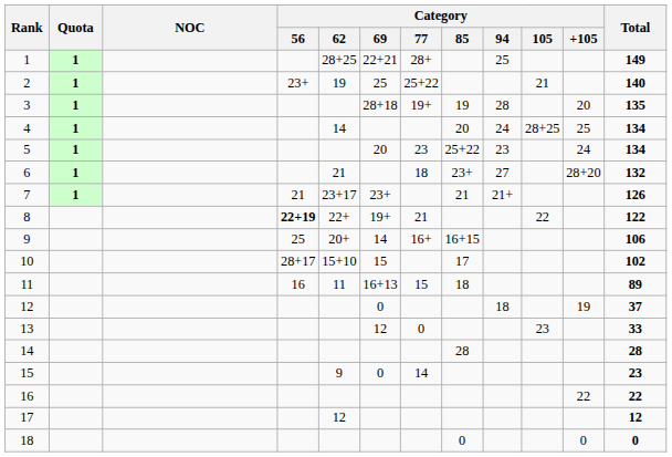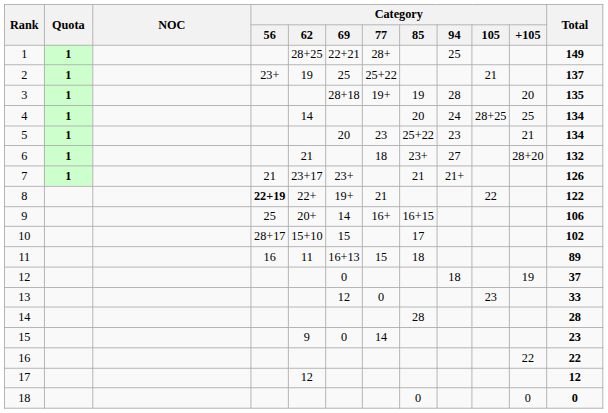 <table class="wikitable" style="text-align:center; font-size:90%">
 <tr>
 <th rowspan=2 width=40>Rank</th>
 <th rowspan=2 width=50>Quota</th>
 <th rowspan=2 width=180>NOC</th>
 <th colspan=8>Category</th>
 <th rowspan=2 width=60>Total</th>
 </tr>
 <tr>
 <th width=35>56</th>
 <th width=35>62</th>
 <th width=35>69</th>
 <th width=35>77</th>
 <th width=35>85</th>
 <th width=35>94</th>
 <th width=35>105</th>
 <th width=35>+105</th>
 </tr>
 <tr>
 <td>1</td>
 <td bgcolor=#ccffcc><strong>1</strong></td>
 <td align=left></td>
 <td></td>
 <td>28+25</td>
 <td>22+21</td>
 <td>28+</td>
 <td></td>
 <td>25</td>
 <td></td>
 <td></td>
 <td><strong>149</strong></td>
 </tr>
 <tr>
 <td>2</td>
 <td bgcolor=#ccffcc><strong>1</strong></td>
 <td align=left></td>
 <td>23+</td>
 <td>19</td>
 <td>25</td>
 <td>25+22</td>
 <td></td>
 <td></td>
 <td>21</td>
 <td></td>
-<td><strong>140</strong></td>
+<td><strong>137</strong></td>
 </tr>
 <tr>
 <td>3</td>
 <td bgcolor=#ccffcc><strong>1</strong></td>
 <td align=left></td>
 <td></td>
 <td></td>
 <td>28+18</td>
 <td>19+</td>
 <td>19</td>
 <td>28</td>
 <td></td>
 <td>20</td>
 <td><strong>135</strong></td>
 </tr>
 <tr>
 <td>4</td>
 <td bgcolor=#ccffcc><strong>1</strong></td>
 <td align=left></td>
 <td></td>
 <td>14</td>
 <td></td>
 <td></td>
 <td>20</td>
 <td>24</td>
 <td>28+25</td>
 <td>25</td>
 <td><strong>134</strong></td>
 </tr>
 <tr>
 <td>5</td>
 <td bgcolor=#ccffcc><strong>1</strong></td>
 <td align=left></td>
 <td></td>
 <td></td>
 <td>20</td>
 <td>23</td>
 <td>25+22</td>
 <td>23</td>
 <td></td>
-<td>24</td>
+<td>21</td>
 <td><strong>134</strong></td>
 </tr>
 <tr>
 <td>6</td>
 <td bgcolor=#ccffcc><strong>1</strong></td>
 <td align=left></td>
 <td></td>
 <td>21</td>
 <td></td>
 <td>18</td>
 <td>23+</td>
 <td>27</td>
 <td></td>
 <td>28+20</td>
 <td><strong>132</strong></td>
 </tr>
 <tr>
 <td>7</td>
 <td bgcolor=#ccffcc><strong>1</strong></td>
 <td align=left></td>
 <td>21</td>
 <td>23+17</td>
 <td>23+</td>
 <td></td>
 <td>21</td>
 <td>21+</td>
 <td></td>
 <td></td>
 <td><strong>126</strong></td>
 </tr>
 <tr>
 <td>8</td>
 <td></td>
 <td align=left></td>
 <td><strong>22+19</strong></td>
 <td>22+</td>
 <td>19+</td>
 <td>21</td>
 <td></td>
 <td></td>
 <td>22</td>
 <td></td>
 <td><strong>122</strong></td>
 </tr>
 <tr>
 <td>9</td>
 <td></td>
 <td align=left></td>
 <td>25</td>
 <td>20+</td>
 <td>14</td>
 <td>16+</td>
 <td>16+15</td>
 <td></td>
 <td></td>
 <td></td>
 <td><strong>106</strong></td>
 </tr>
 <tr>
 <td>10</td>
 <td></td>
 <td align=left></td>
 <td>28+17</td>
 <td>15+10</td>
 <td>15</td>
 <td></td>
 <td>17</td>
 <td></td>
 <td></td>
 <td></td>
 <td><strong>102</strong></td>
 </tr>
 <tr>
 <td>11</td>
 <td></td>
 <td align=left></td>
 <td>16</td>
 <td>11</td>
 <td>16+13</td>
 <td>15</td>
 <td>18</td>
 <td></td>
 <td></td>
 <td></td>
 <td><strong>89</strong></td>
 </tr>
 <tr>
 <td>12</td>
 <td></td>
 <td align=left></td>
 <td></td>
 <td></td>
 <td>0</td>
 <td></td>
 <td></td>
 <td>18</td>
 <td></td>
 <td>19</td>
 <td><strong>37</strong></td>
 </tr>
 <tr>
 <td>13</td>
 <td></td>
 <td align=left></td>
 <td></td>
 <td></td>
 <td>12</td>
 <td>0</td>
 <td></td>
 <td></td>
 <td>23</td>
 <td></td>
 <td><strong>33</strong></td>
 </tr>
 <tr>
 <td>14</td>
 <td></td>
 <td align=left></td>
 <td></td>
 <td></td>
 <td></td>
 <td></td>
 <td>28</td>
 <td></td>
 <td></td>
 <td></td>
 <td><strong>28 </strong></td>
 </tr>
 <tr>
 <td>15</td>
 <td></td>
 <td align=left></td>
 <td></td>
 <td>9</td>
 <td>0</td>
 <td>14</td>
 <td></td>
 <td></td>
 <td></td>
 <td></td>
 <td><strong>23</strong></td>
 </tr>
 <tr>
 <td>16</td>
 <td></td>
 <td align=left></td>
 <td></td>
 <td></td>
 <td></td>
 <td></td>
 <td></td>
 <td></td>
 <td></td>
 <td>22</td>
 <td><strong>22</strong></td>
 </tr>
 <tr>
 <td>17</td>
 <td></td>
 <td align=left></td>
 <td></td>
 <td>12</td>
 <td></td>
 <td></td>
 <td></td>
 <td></td>
 <td></td>
 <td></td>
 <td><strong>12</strong></td>
 </tr>
 <tr>
 <td>18</td>
 <td></td>
 <td align=left></td>
 <td></td>
 <td></td>
 <td></td>
 <td></td>
 <td>0</td>
 <td></td>
 <td></td>
 <td>0</td>
 <td><strong>0 </strong></td>
 </tr>
 </table>
